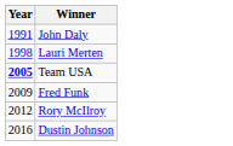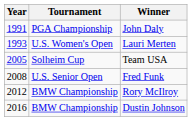 <table class="wikitable">
 <tr>
 <th>Year</th>
+<th>Tournament</th>
 <th>Winner</th>
 </tr>
 <tr>
 <td><a href='#'>1991</a></td>
+<td><a href='#'>PGA Championship</a></td>
 <td><a href='#'>John Daly</a></td>
 </tr>
 <tr>
-<td><a href='#'>1998</a></td>
+<td><a href='#'>1993</a></td>
+<td><a href='#'>U.S. Women's Open</a></td>
 <td><a href='#'>Lauri Merten</a></td>
 </tr>
 <tr>
-<td><strong><a href='#'>2005</a></strong></td>
+<td><a href='#'>2005</a></td>
+<td><a href='#'>Solheim Cup</a></td>
 <td>Team USA</td>
 </tr>
 <tr>
-<td>2009</td>
+<td>2008</td>
+<td><a href='#'>U.S. Senior Open</a></td>
 <td><a href='#'>Fred Funk</a></td>
 </tr>
 <tr>
 <td>2012</td>
+<td><a href='#'>BMW Championship</a></td>
 <td><a href='#'>Rory McIlroy</a></td>
 </tr>
 <tr>
 <td>2016</td>
+<td><a href='#'>BMW Championship</a></td>
 <td><a href='#'>Dustin Johnson</a></td>
 </tr>
 </table>
